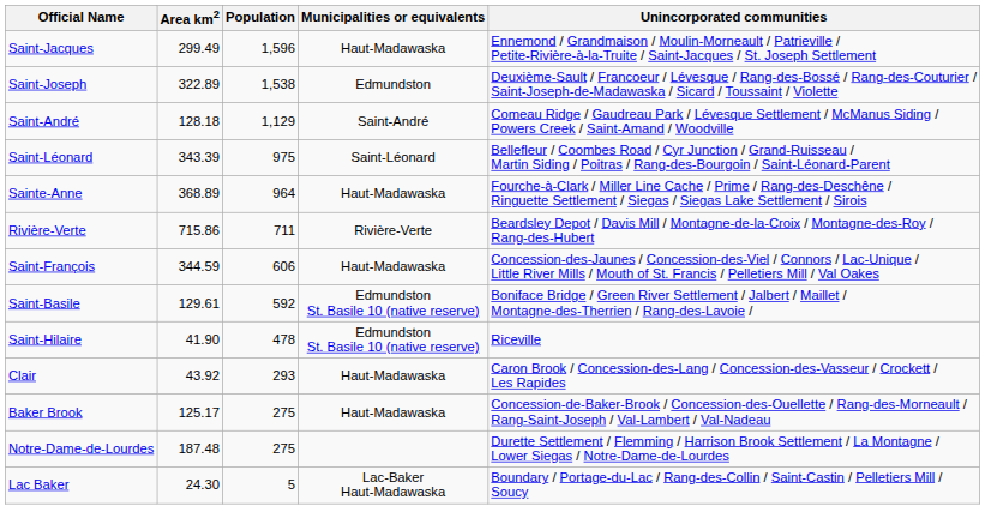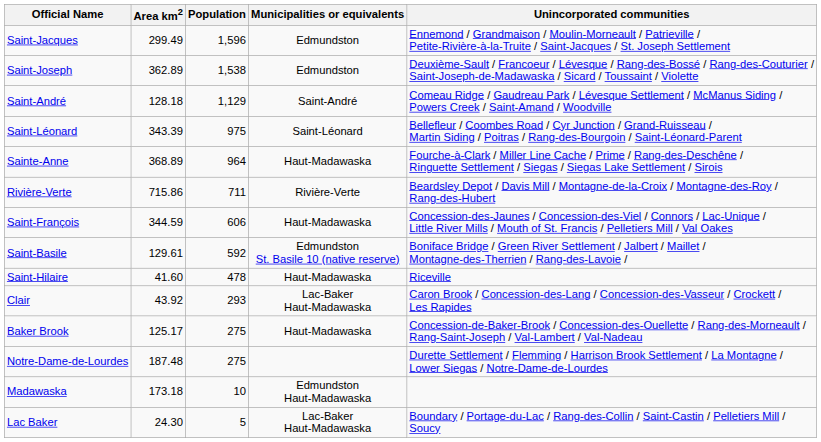 <table class="wikitable">
 <tr>
 <th>Official Name</th>
 <th>Area km<sup>2</sup></th>
 <th>Population</th>
 <th>Municipalities or equivalents</th>
 <th>Unincorporated communities</th>
 </tr>
 <tr>
 <td><a href='#'>Saint-Jacques</a></td>
 <td align="right">299.49</td>
 <td align="right">1,596</td>
-<td align="center">Haut-Madawaska</td>
+<td align="center">Edmundston</td>
 <td><a href='#'>Ennemond</a> / <a href='#'>Grandmaison</a> / <a href='#'>Moulin-Morneault</a> / <a href='#'>Patrieville</a> /<br><a href='#'>Petite-Rivière-à-la-Truite</a> / <a href='#'>Saint-Jacques</a> / <a href='#'>St. Joseph Settlement</a></td>
 </tr>
 <tr>
 <td><a href='#'>Saint-Joseph</a></td>
-<td align="right">322.89</td>
+<td align="right">362.89</td>
 <td align="right">1,538</td>
 <td align="center">Edmundston</td>
 <td><a href='#'>Deuxième-Sault</a> / <a href='#'>Francoeur</a> / <a href='#'>Lévesque</a> / <a href='#'>Rang-des-Bossé</a> / <a href='#'>Rang-des-Couturier</a> /<br><a href='#'>Saint-Joseph-de-Madawaska</a> / <a href='#'>Sicard</a> / <a href='#'>Toussaint</a> / <a href='#'>Violette</a></td>
 </tr>
 <tr>
 <td><a href='#'>Saint-André</a></td>
 <td align="right">128.18</td>
 <td align="right">1,129</td>
 <td align="center">Saint-André</td>
 <td><a href='#'>Comeau Ridge</a> / <a href='#'>Gaudreau Park</a> / <a href='#'>Lévesque Settlement</a> / <a href='#'>McManus Siding</a> /<br><a href='#'>Powers Creek</a> / <a href='#'>Saint-Amand</a> / <a href='#'>Woodville</a></td>
 </tr>
 <tr>
 <td><a href='#'>Saint-Léonard</a></td>
 <td align="right">343.39</td>
 <td align="right">975</td>
 <td align="center">Saint-Léonard</td>
 <td><a href='#'>Bellefleur</a> / <a href='#'>Coombes Road</a> / <a href='#'>Cyr Junction</a> / <a href='#'>Grand-Ruisseau</a> /<br><a href='#'>Martin Siding</a> / <a href='#'>Poitras</a> / <a href='#'>Rang-des-Bourgoin</a> / <a href='#'>Saint-Léonard-Parent</a></td>
 </tr>
 <tr>
 <td><a href='#'>Sainte-Anne</a></td>
 <td align="right">368.89</td>
 <td align="right">964</td>
 <td align="center">Haut-Madawaska</td>
 <td><a href='#'>Fourche-à-Clark</a> / <a href='#'>Miller Line Cache</a> / <a href='#'>Prime</a> / <a href='#'>Rang-des-Deschêne</a> /<br><a href='#'>Ringuette Settlement</a> / <a href='#'>Siegas</a> / <a href='#'>Siegas Lake Settlement</a> / <a href='#'>Sirois</a></td>
 </tr>
 <tr>
 <td><a href='#'>Rivière-Verte</a></td>
 <td align="right">715.86</td>
 <td align="right">711</td>
 <td align="center">Rivière-Verte</td>
 <td><a href='#'>Beardsley Depot</a> / <a href='#'>Davis Mill</a> / <a href='#'>Montagne-de-la-Croix</a> / <a href='#'>Montagne-des-Roy</a> /<br><a href='#'>Rang-des-Hubert</a></td>
 </tr>
 <tr>
 <td><a href='#'>Saint-François</a></td>
 <td align="right">344.59</td>
 <td align="right">606</td>
 <td align="center">Haut-Madawaska</td>
 <td><a href='#'>Concession-des-Jaunes</a> / <a href='#'>Concession-des-Viel</a> / <a href='#'>Connors</a> / <a href='#'>Lac-Unique</a> /<br><a href='#'>Little River Mills</a> / <a href='#'>Mouth of St. Francis</a> / <a href='#'>Pelletiers Mill</a> / <a href='#'>Val Oakes</a></td>
 </tr>
 <tr>
 <td><a href='#'>Saint-Basile</a></td>
 <td align="right">129.61</td>
 <td align="right">592</td>
 <td align="center">Edmundston<br><a href='#'>St. Basile 10 (native reserve)</a></td>
 <td><a href='#'>Boniface Bridge</a> / <a href='#'>Green River Settlement</a> / <a href='#'>Jalbert</a> / <a href='#'>Maillet</a> /<br><a href='#'>Montagne-des-Therrien</a> / <a href='#'>Rang-des-Lavoie</a> /</td>
 </tr>
 <tr>
 <td><a href='#'>Saint-Hilaire</a></td>
-<td align="right">41.90</td>
+<td align="right">41.60</td>
 <td align="right">478</td>
-<td align="center">Edmundston<br><a href='#'>St. Basile 10 (native reserve)</a></td>
+<td align="center">Haut-Madawaska</td>
 <td><a href='#'>Riceville</a></td>
 </tr>
 <tr>
 <td><a href='#'>Clair</a></td>
 <td align="right">43.92</td>
 <td align="right">293</td>
-<td align="center">Haut-Madawaska</td>
+<td align="center">Lac-Baker<br>Haut-Madawaska</td>
 <td><a href='#'>Caron Brook</a> / <a href='#'>Concession-des-Lang</a> / <a href='#'>Concession-des-Vasseur</a> / <a href='#'>Crockett</a> /<br><a href='#'>Les Rapides</a></td>
 </tr>
 <tr>
 <td><a href='#'>Baker Brook</a></td>
 <td align="right">125.17</td>
 <td align="right">275</td>
 <td align="center">Haut-Madawaska</td>
 <td><a href='#'>Concession-de-Baker-Brook</a> / <a href='#'>Concession-des-Ouellette</a> / <a href='#'>Rang-des-Morneault</a> /<br><a href='#'>Rang-Saint-Joseph</a> / <a href='#'>Val-Lambert</a> / <a href='#'>Val-Nadeau</a></td>
 </tr>
 <tr>
 <td><a href='#'>Notre-Dame-de-Lourdes</a></td>
 <td align="right">187.48</td>
 <td align="right">275</td>
 <td align="center"></td>
 <td><a href='#'>Durette Settlement</a> / <a href='#'>Flemming</a> / <a href='#'>Harrison Brook Settlement</a> / <a href='#'>La Montagne</a> /<br><a href='#'>Lower Siegas</a> / <a href='#'>Notre-Dame-de-Lourdes</a></td>
 </tr>
 <tr>
+<td><a href='#'>Madawaska</a></td>
+<td align="right">173.18</td>
+<td align="right">10</td>
+<td align="center">Edmundston<br>Haut-Madawaska</td>
+<td></td>
+</tr>
+<tr>
 <td><a href='#'>Lac Baker</a></td>
 <td align="right">24.30</td>
 <td align="right">5</td>
 <td align="center">Lac-Baker<br>Haut-Madawaska</td>
 <td><a href='#'>Boundary</a> / <a href='#'>Portage-du-Lac</a> / <a href='#'>Rang-des-Collin</a> / <a href='#'>Saint-Castin</a> / <a href='#'>Pelletiers Mill</a> /<br><a href='#'>Soucy</a></td>
 </tr>
 </table>
